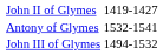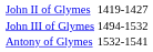 <table>
 <tr>
 <td><a href='#'>John II of Glymes</a></td>
 <td>1419-1427</td>
 </tr>
 <tr>
+<td><a href='#'>John III of Glymes</a></td>
+<td>1494-1532</td>
+</tr>
+<tr>
 <td><a href='#'>Antony of Glymes</a></td>
 <td>1532-1541</td>
 </tr>
-<tr>
-<td><a href='#'>John III of Glymes</a></td>
-<td>1494-1532</td>
-</tr>
 </table>
